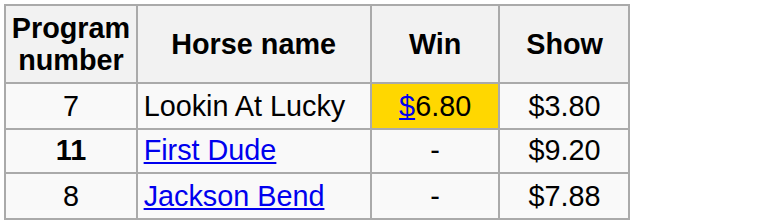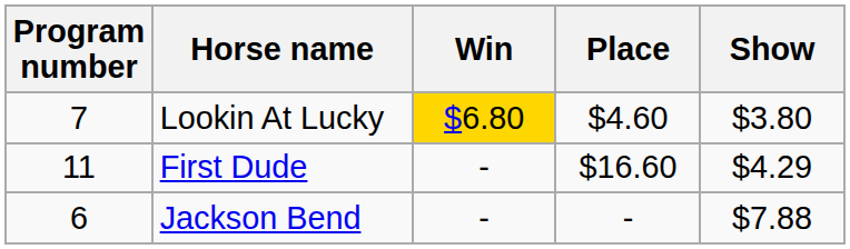 <table class="wikitable sortable" style="font-size:90%">
 <tr>
 <th width="48px">Program <br> number</th>
 <th width="110px">Horse name <br></th>
 <th width="58px">Win <br></th>
+<th width="58px">Place <br></th>
 <th width="58px">Show</th>
 </tr>
 <tr>
 <td align=center>7</td>
 <td>Lookin At Lucky</td>
 <td align=center style="background: gold;"><a href='#'>$</a>6.80</td>
+<td align=center>$4.60</td>
 <td align=center>$3.80</td>
 </tr>
 <tr>
-<td align=center><strong>11</strong></td>
+<td align=center>11</td>
 <td><a href='#'>First Dude</a></td>
 <td align=center>-</td>
-<td align=center>$9.20</td>
+<td align=center>$16.60</td>
+<td align=center>$4.29</td>
 </tr>
 <tr>
-<td align=center>8</td>
+<td align=center>6</td>
 <td><a href='#'>Jackson Bend</a></td>
+<td align=center>-</td>
 <td align=center>-</td>
 <td align=center>$7.88</td>
 </tr>
 </table>
